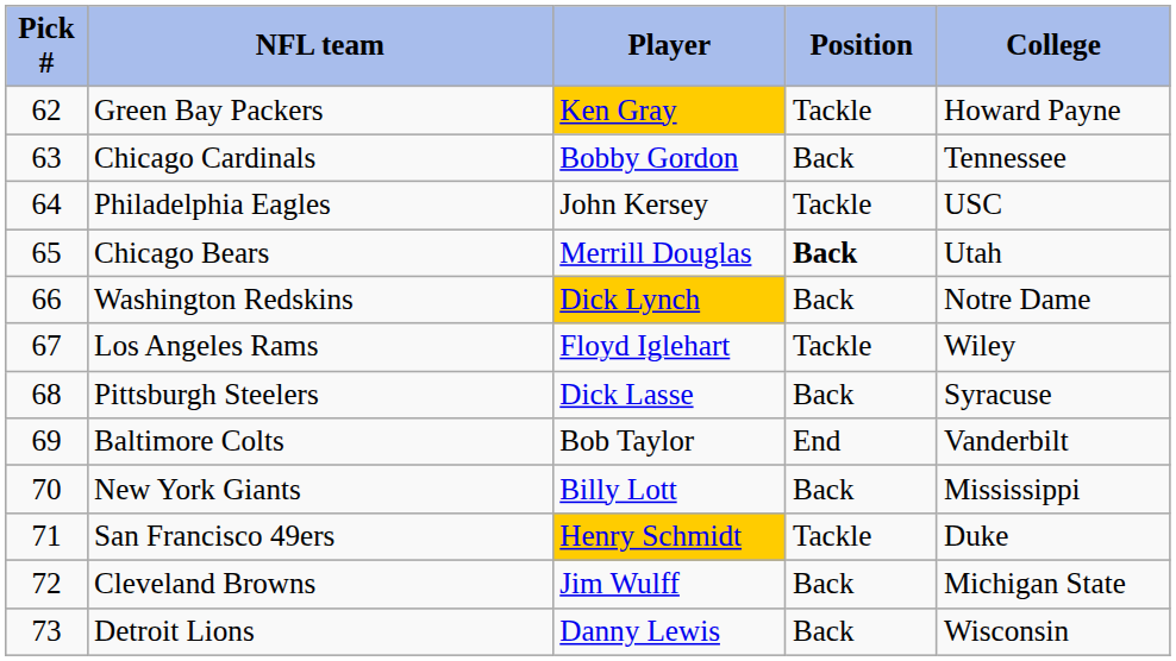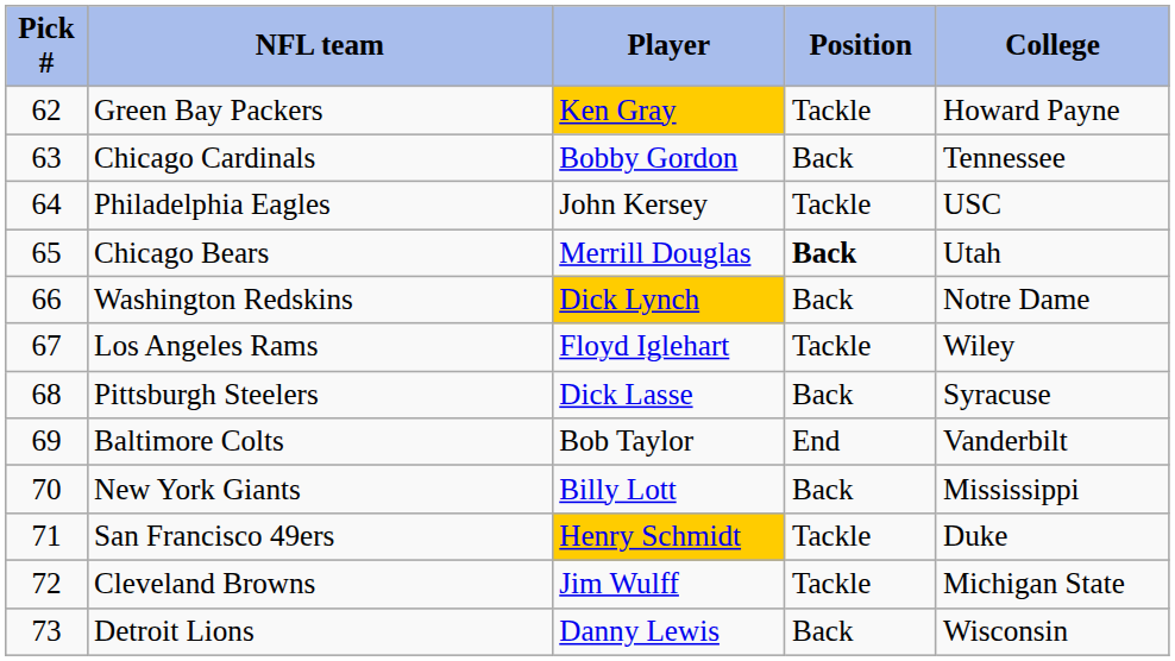 <table class="wikitable sortable sortable" style="width: 100%">
 <tr>
 <th style="background:#A8BDEC;" width=7%>Pick #</th>
 <th width=40% style="background:#A8BDEC;">NFL team</th>
 <th width=20% style="background:#A8BDEC;">Player</th>
 <th width=13% style="background:#A8BDEC;">Position</th>
 <th style="background:#A8BDEC;">College</th>
 </tr>
 <tr>
 <td align=center>62</td>
 <td>Green Bay Packers</td>
 <td bgcolor="#FFCC00"><a href='#'>Ken Gray</a></td>
 <td>Tackle</td>
 <td>Howard Payne</td>
 </tr>
 <tr>
 <td align=center>63</td>
 <td>Chicago Cardinals</td>
 <td><a href='#'>Bobby Gordon</a></td>
 <td>Back</td>
 <td>Tennessee</td>
 </tr>
 <tr>
 <td align=center>64</td>
 <td>Philadelphia Eagles</td>
 <td>John Kersey</td>
 <td>Tackle</td>
 <td>USC</td>
 </tr>
 <tr>
 <td align=center>65</td>
 <td>Chicago Bears</td>
 <td><a href='#'>Merrill Douglas</a></td>
 <td><strong>Back</strong></td>
 <td>Utah</td>
 </tr>
 <tr>
 <td align=center>66</td>
 <td>Washington Redskins</td>
 <td bgcolor="#FFCC00"><a href='#'>Dick Lynch</a></td>
 <td>Back</td>
 <td>Notre Dame</td>
 </tr>
 <tr>
 <td align=center>67</td>
 <td>Los Angeles Rams</td>
 <td><a href='#'>Floyd Iglehart</a></td>
 <td>Tackle</td>
 <td>Wiley</td>
 </tr>
 <tr>
 <td align=center>68</td>
 <td>Pittsburgh Steelers</td>
 <td><a href='#'>Dick Lasse</a></td>
 <td>Back</td>
 <td>Syracuse</td>
 </tr>
 <tr>
 <td align=center>69</td>
 <td>Baltimore Colts</td>
 <td>Bob Taylor</td>
 <td>End</td>
 <td>Vanderbilt</td>
 </tr>
 <tr>
 <td align=center>70</td>
 <td>New York Giants</td>
 <td><a href='#'>Billy Lott</a></td>
 <td>Back</td>
 <td>Mississippi</td>
 </tr>
 <tr>
 <td align=center>71</td>
 <td>San Francisco 49ers</td>
 <td bgcolor="#FFCC00"><a href='#'>Henry Schmidt</a></td>
 <td>Tackle</td>
 <td>Duke</td>
 </tr>
 <tr>
 <td align=center>72</td>
 <td>Cleveland Browns</td>
 <td><a href='#'>Jim Wulff</a></td>
-<td>Back</td>
+<td>Tackle</td>
 <td>Michigan State</td>
 </tr>
 <tr>
 <td align=center>73</td>
 <td>Detroit Lions</td>
 <td><a href='#'>Danny Lewis</a></td>
 <td>Back</td>
 <td>Wisconsin</td>
 </tr>
 </table>
